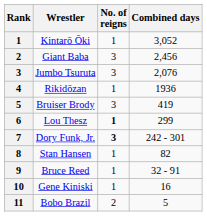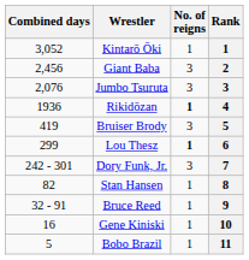 <table class="wikitable sortable" style="text-align: center">
 <tr>
-<th>Rank</th>
+<th>Combined days</th>
 <th>Wrestler</th>
 <th>No. of<br>reigns</th>
-<th>Combined days</th>
+<th>Rank</th>
 </tr>
 <tr>
-<th>1</th>
+<td>3,052</td>
 <td><a href='#'>Kintarō Ōki</a></td>
 <td>1</td>
-<td>3,052</td>
+<th>1</th>
 </tr>
 <tr>
-<th>2</th>
+<td>2,456</td>
 <td><a href='#'>Giant Baba</a></td>
 <td>3</td>
-<td>2,456</td>
+<th>2</th>
 </tr>
 <tr>
-<th>3</th>
+<td>2,076</td>
 <td><a href='#'>Jumbo Tsuruta</a></td>
 <td>3</td>
-<td>2,076</td>
+<th>3</th>
 </tr>
 <tr>
+<td>1936</td>
+<td><a href='#'>Rikidōzan</a></td>
+<td><strong>1</strong></td>
 <th>4</th>
-<td><a href='#'>Rikidōzan</a></td>
-<td>1</td>
-<td>1936</td>
 </tr>
 <tr>
-<th>5</th>
+<td>419</td>
 <td><a href='#'>Bruiser Brody</a></td>
 <td>3</td>
-<td>419</td>
+<th>5</th>
 </tr>
 <tr>
-<th>6</th>
+<td>299</td>
 <td><a href='#'>Lou Thesz</a></td>
 <td><strong>1</strong></td>
-<td>299</td>
+<th>6</th>
 </tr>
 <tr>
+<td>242 - 301</td>
+<td><a href='#'>Dory Funk, Jr.</a></td>
+<td>3</td>
 <th>7</th>
-<td><a href='#'>Dory Funk, Jr.</a></td>
-<td><strong>3</strong></td>
-<td>242 - 301</td>
 </tr>
 <tr>
-<th>8</th>
+<td>82</td>
 <td><a href='#'>Stan Hansen</a></td>
 <td>1</td>
-<td>82</td>
+<th>8</th>
 </tr>
 <tr>
-<th>9</th>
+<td>32 - 91</td>
 <td><a href='#'>Bruce Reed</a></td>
 <td>1</td>
-<td>32 - 91</td>
+<th>9</th>
 </tr>
 <tr>
-<th>10</th>
+<td>16</td>
 <td><a href='#'>Gene Kiniski</a></td>
 <td>1</td>
-<td>16</td>
+<th>10</th>
 </tr>
 <tr>
+<td>5</td>
+<td><a href='#'>Bobo Brazil</a></td>
+<td>1</td>
 <th>11</th>
-<td><a href='#'>Bobo Brazil</a></td>
-<td>2</td>
-<td>5</td>
 </tr>
 </table>
